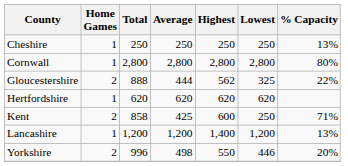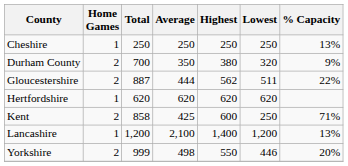 <table class="wikitable sortable" style="text-align:right">
 <tr>
 <th>County</th>
 <th>Home<br>Games</th>
 <th>Total</th>
 <th>Average</th>
 <th>Highest</th>
 <th>Lowest</th>
 <th>% Capacity</th>
 </tr>
 <tr>
 <td style="text-align:left">Cheshire</td>
 <td>1</td>
 <td>250</td>
 <td>250</td>
 <td>250</td>
 <td>250</td>
 <td>13%</td>
 </tr>
 <tr>
-<td style="text-align:left">Cornwall</td>
-<td>1</td>
-<td>2,800</td>
-<td>2,800</td>
-<td>2,800</td>
-<td>2,800</td>
-<td>80%</td>
+<td style="text-align:left">Durham County</td>
+<td>2</td>
+<td>700</td>
+<td>350</td>
+<td>380</td>
+<td>320</td>
+<td>9%</td>
 </tr>
 <tr>
 <td style="text-align:left">Gloucestershire</td>
 <td>2</td>
-<td>888</td>
+<td>887</td>
 <td>444</td>
 <td>562</td>
-<td>325</td>
+<td>511</td>
 <td>22%</td>
 </tr>
 <tr>
 <td style="text-align:left">Hertfordshire</td>
 <td>1</td>
 <td>620</td>
 <td>620</td>
 <td>620</td>
 <td>620</td>
 <td></td>
 </tr>
 <tr>
 <td style="text-align:left">Kent</td>
 <td>2</td>
 <td>858</td>
 <td>425</td>
 <td>600</td>
 <td>250</td>
 <td>71%</td>
 </tr>
 <tr>
 <td style="text-align:left">Lancashire</td>
 <td>1</td>
 <td>1,200</td>
-<td>1,200</td>
+<td>2,100</td>
 <td>1,400</td>
 <td>1,200</td>
 <td>13%</td>
 </tr>
 <tr>
 <td style="text-align:left">Yorkshire</td>
 <td>2</td>
-<td>996</td>
+<td>999</td>
 <td>498</td>
 <td>550</td>
 <td>446</td>
 <td>20%</td>
 </tr>
 <tr>
 </tr>
 </table>
